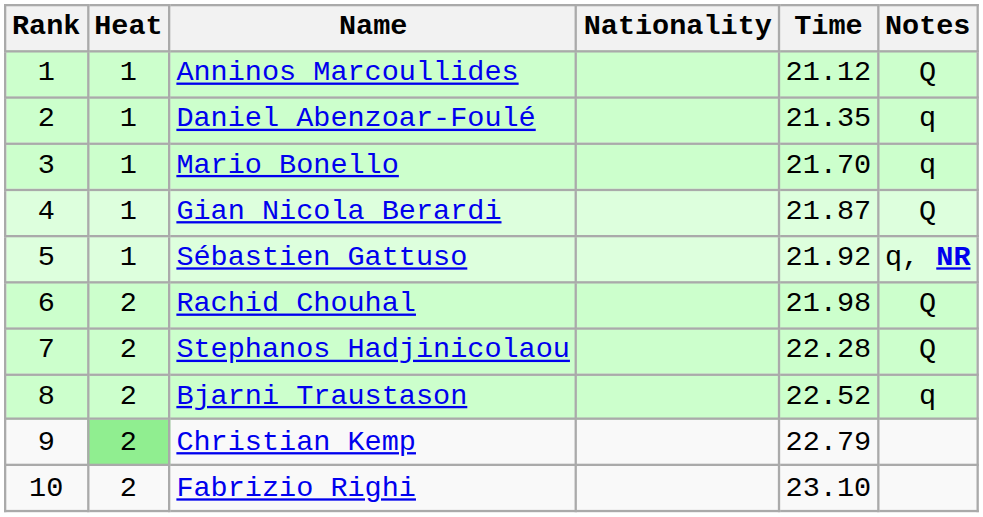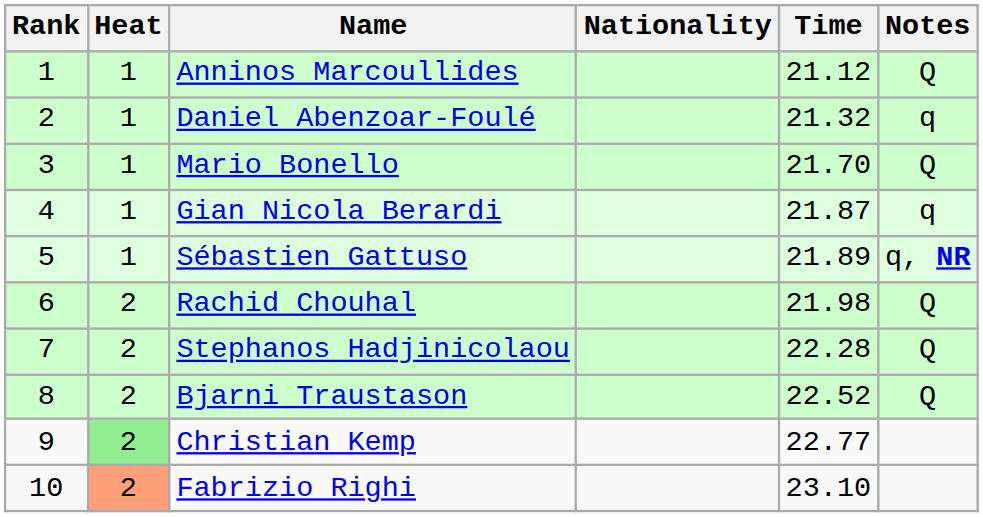 <table class="wikitable sortable" style="text-align:center; font-size:95%">
 <tr>
 <th>Rank</th>
 <th>Heat</th>
 <th>Name</th>
 <th>Nationality</th>
 <th>Time</th>
 <th>Notes</th>
 </tr>
 <tr bgcolor=ccffcc>
 <td>1</td>
 <td>1</td>
 <td align=left><a href='#'>Anninos Marcoullides</a></td>
 <td align=left></td>
 <td>21.12</td>
 <td>Q</td>
 </tr>
 <tr bgcolor=ccffcc>
 <td>2</td>
 <td>1</td>
 <td align=left><a href='#'>Daniel Abenzoar-Foulé</a></td>
 <td align=left></td>
-<td>21.35</td>
+<td>21.32</td>
 <td>q</td>
 </tr>
 <tr bgcolor=ccffcc>
 <td>3</td>
 <td>1</td>
 <td align=left><a href='#'>Mario Bonello</a></td>
 <td align=left></td>
 <td>21.70</td>
-<td>q</td>
+<td>Q</td>
 </tr>
 <tr bgcolor=ddffdd>
 <td>4</td>
 <td>1</td>
 <td align=left><a href='#'>Gian Nicola Berardi</a></td>
 <td align=left></td>
 <td>21.87</td>
-<td>Q</td>
+<td>q</td>
 </tr>
 <tr bgcolor=ddffdd>
 <td>5</td>
 <td>1</td>
 <td align=left><a href='#'>Sébastien Gattuso</a></td>
 <td align=left></td>
-<td>21.92</td>
+<td>21.89</td>
 <td>q, <strong><a href='#'>NR</a></strong></td>
 </tr>
 <tr bgcolor=ccffcc>
 <td>6</td>
 <td>2</td>
 <td align=left><a href='#'>Rachid Chouhal</a></td>
 <td align=left></td>
 <td>21.98</td>
 <td>Q</td>
 </tr>
 <tr bgcolor=ccffcc>
 <td>7</td>
 <td>2</td>
 <td align=left><a href='#'>Stephanos Hadjinicolaou</a></td>
 <td align=left></td>
 <td>22.28</td>
 <td>Q</td>
 </tr>
 <tr bgcolor=ccffcc>
 <td>8</td>
 <td>2</td>
 <td align=left><a href='#'>Bjarni Traustason</a></td>
 <td align=left></td>
 <td>22.52</td>
-<td>q</td>
+<td>Q</td>
 </tr>
 <tr>
 <td>9</td>
 <td style="background: lightgreen;">2</td>
 <td align=left><a href='#'>Christian Kemp</a></td>
 <td align=left></td>
-<td>22.79</td>
+<td>22.77</td>
 <td></td>
 </tr>
 <tr>
 <td>10</td>
-<td>2</td>
+<td style="background: lightsalmon;">2</td>
 <td align=left><a href='#'>Fabrizio Righi</a></td>
 <td align=left></td>
 <td>23.10</td>
 <td></td>
 </tr>
 </table>
